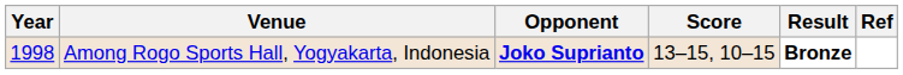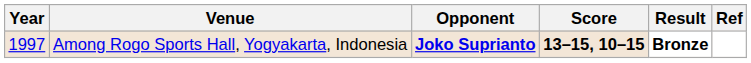 <table class="sortable wikitable" style="font-size: 90%;">
 <tr>
 <th>Year</th>
 <th>Venue</th>
 <th>Opponent</th>
 <th>Score</th>
 <th>Result</th>
 <th>Ref</th>
 </tr>
 <tr style="background:#F3E6D7">
-<td align="center"><a href='#'>1998</a></td>
+<td align="center"><a href='#'>1997</a></td>
 <td align="left"><a href='#'>Among Rogo Sports Hall</a>, <a href='#'>Yogyakarta</a>, Indonesia</td>
 <td align="left"><strong> <a href='#'>Joko Suprianto</a></strong></td>
-<td align="left">13–15, 10–15</td>
+<td align="left"><strong>13–15, 10–15</strong></td>
 <td style="text-align:left; background:white"> <strong>Bronze</strong></td>
 <td style="text-align:center; background:white"></td>
 </tr>
 </table>
